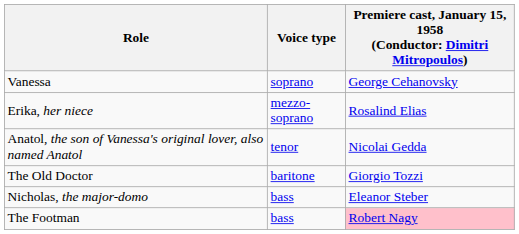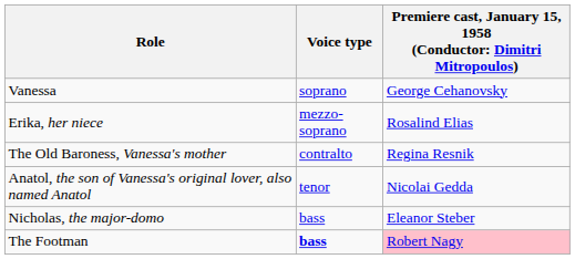 <table class="wikitable">
 <tr>
 <th>Role</th>
 <th>Voice type</th>
 <th>Premiere cast, January 15, 1958<br>(Conductor: <a href='#'>Dimitri Mitropoulos</a>)</th>
 </tr>
 <tr>
 <td>Vanessa</td>
 <td><a href='#'>soprano</a></td>
 <td><a href='#'>George Cehanovsky</a></td>
 </tr>
 <tr>
 <td>Erika, <em>her niece</em></td>
 <td><a href='#'>mezzo-soprano</a></td>
 <td><a href='#'>Rosalind Elias</a></td>
 </tr>
 <tr>
+<td>The Old Baroness, <em>Vanessa's mother</em></td>
+<td><a href='#'>contralto</a></td>
+<td><a href='#'>Regina Resnik</a></td>
+</tr>
+<tr>
 <td>Anatol, <em>the son of Vanessa's original lover, also named Anatol</em></td>
 <td><a href='#'>tenor</a></td>
 <td><a href='#'>Nicolai Gedda</a></td>
-</tr>
-<tr>
-<td>The Old Doctor</td>
-<td><a href='#'>baritone</a></td>
-<td><a href='#'>Giorgio Tozzi</a></td>
 </tr>
 <tr>
 <td>Nicholas, <em>the major-domo</em></td>
 <td><a href='#'>bass</a></td>
 <td><a href='#'>Eleanor Steber</a></td>
 </tr>
 <tr>
 <td>The Footman</td>
-<td><a href='#'>bass</a></td>
+<td><strong><a href='#'>bass</a></strong></td>
 <td style="background: pink;"><a href='#'>Robert Nagy</a></td>
 </tr>
 </table>
